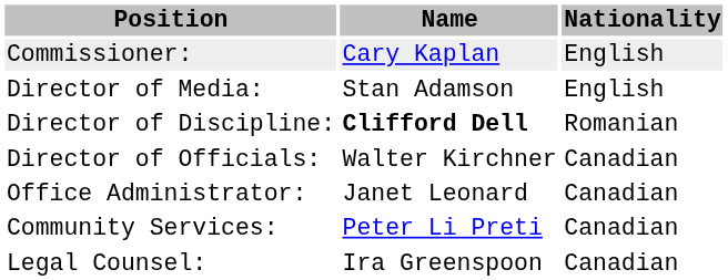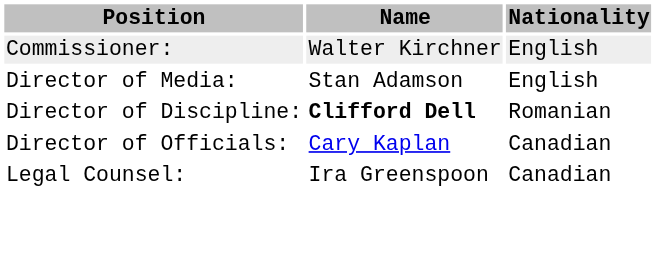 <table class="toccolours">
 <tr>
 <th style="background:silver;">Position</th>
 <th style="background:silver;">Name</th>
 <th style="background:silver;">Nationality</th>
 </tr>
 <tr style="background:#eee;">
 <td>Commissioner:</td>
-<td><a href='#'>Cary Kaplan</a></td>
+<td>Walter Kirchner</td>
 <td> English</td>
 </tr>
 <tr>
 <td>Director of Media:</td>
 <td>Stan Adamson</td>
 <td> English</td>
 </tr>
 <tr>
 <td>Director of Discipline:</td>
 <td><strong>Clifford Dell</strong></td>
 <td> Romanian</td>
 </tr>
 <tr>
 <td>Director of Officials:</td>
-<td>Walter Kirchner</td>
-<td> Canadian</td>
-</tr>
-<tr>
-<td>Office Administrator:</td>
-<td>Janet Leonard</td>
-<td> Canadian</td>
-</tr>
-<tr>
-<td>Community Services:</td>
-<td><a href='#'>Peter Li Preti</a></td>
+<td><a href='#'>Cary Kaplan</a></td>
 <td> Canadian</td>
 </tr>
 <tr>
 <td>Legal Counsel:</td>
 <td>Ira Greenspoon</td>
 <td> Canadian</td>
 </tr>
 </table>
